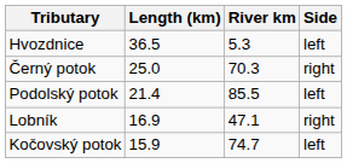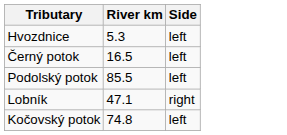 <table class="wikitable">
 <tr>
 <th>Tributary</th>
-<th>Length (km)</th>
 <th>River km</th>
 <th>Side</th>
 </tr>
 <tr>
 <td>Hvozdnice</td>
-<td>36.5</td>
 <td>5.3</td>
 <td>left</td>
 </tr>
 <tr>
 <td>Černý potok</td>
-<td>25.0</td>
-<td>70.3</td>
-<td>right</td>
+<td>16.5</td>
+<td>left</td>
 </tr>
 <tr>
 <td>Podolský potok</td>
-<td>21.4</td>
 <td>85.5</td>
 <td>left</td>
 </tr>
 <tr>
 <td>Lobník</td>
-<td>16.9</td>
 <td>47.1</td>
 <td>right</td>
 </tr>
 <tr>
 <td>Kočovský potok</td>
-<td>15.9</td>
-<td>74.7</td>
+<td>74.8</td>
 <td>left</td>
 </tr>
 </table>
